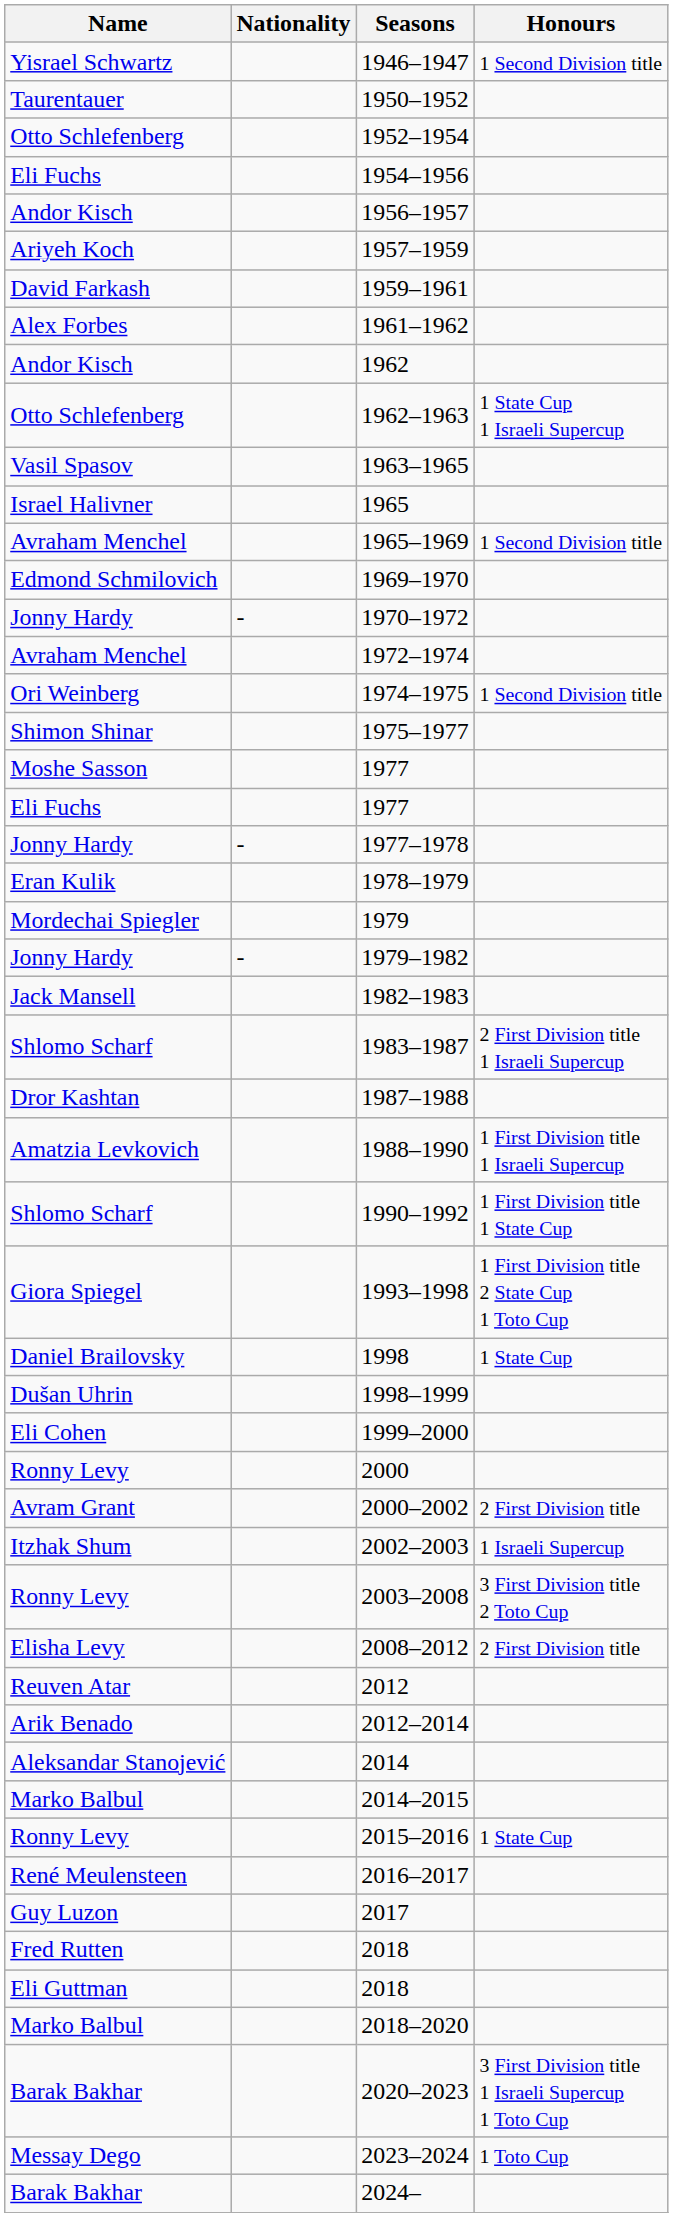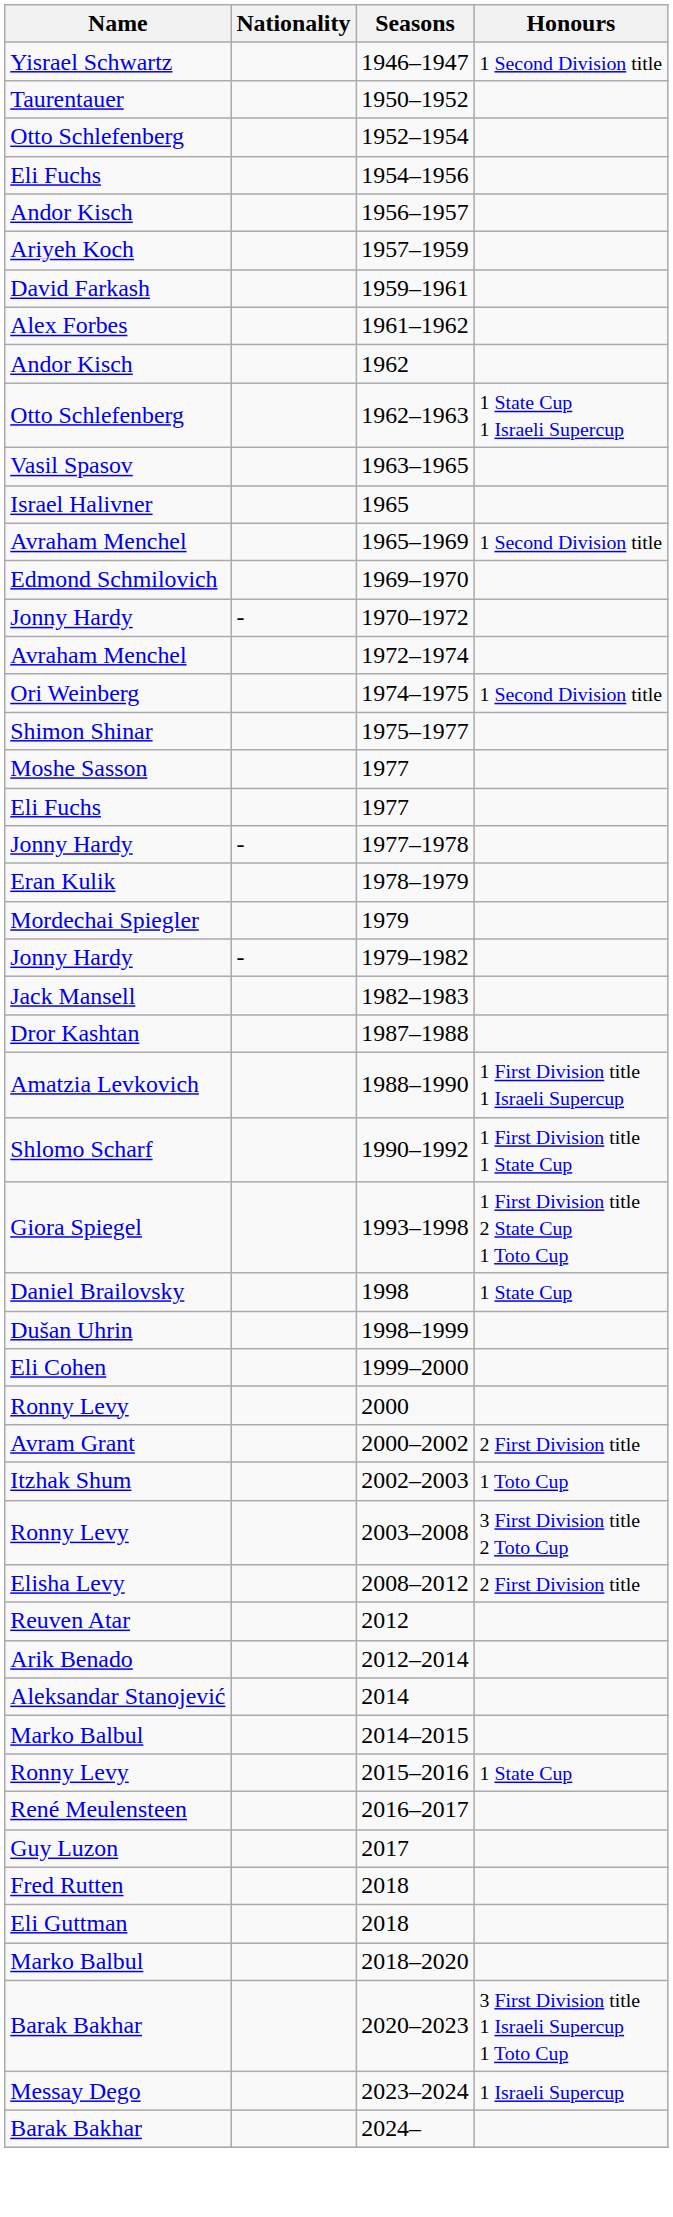 <table class="wikitable">
 <tr>
 <th>Name</th>
 <th>Nationality</th>
 <th>Seasons</th>
 <th>Honours</th>
 </tr>
 <tr>
 <td><a href='#'>Yisrael Schwartz</a></td>
 <td></td>
 <td>1946–1947</td>
 <td><small>1 <a href='#'>Second Division</a> title</small></td>
 </tr>
 <tr>
 <td><a href='#'>Taurentauer</a></td>
 <td></td>
 <td>1950–1952</td>
 <td></td>
 </tr>
 <tr>
 <td><a href='#'>Otto Schlefenberg</a></td>
 <td></td>
 <td>1952–1954</td>
 <td></td>
 </tr>
 <tr>
 <td><a href='#'>Eli Fuchs</a></td>
 <td></td>
 <td>1954–1956</td>
 <td></td>
 </tr>
 <tr>
 <td><a href='#'>Andor Kisch</a></td>
 <td></td>
 <td>1956–1957</td>
 <td></td>
 </tr>
 <tr>
 <td><a href='#'>Ariyeh Koch</a></td>
 <td></td>
 <td>1957–1959</td>
 <td></td>
 </tr>
 <tr>
 <td><a href='#'>David Farkash</a></td>
 <td></td>
 <td>1959–1961</td>
 <td></td>
 </tr>
 <tr>
 <td><a href='#'>Alex Forbes</a></td>
 <td></td>
 <td>1961–1962</td>
 <td></td>
 </tr>
 <tr>
 <td><a href='#'>Andor Kisch</a></td>
 <td></td>
 <td>1962</td>
 <td></td>
 </tr>
 <tr>
 <td><a href='#'>Otto Schlefenberg</a></td>
 <td></td>
 <td>1962–1963</td>
 <td><small>1 <a href='#'>State Cup</a> <br> 1 <a href='#'>Israeli Supercup</a></small></td>
 </tr>
 <tr>
 <td><a href='#'>Vasil Spasov</a></td>
 <td></td>
 <td>1963–1965</td>
 <td></td>
 </tr>
 <tr>
 <td><a href='#'>Israel Halivner</a></td>
 <td></td>
 <td>1965</td>
 <td></td>
 </tr>
 <tr>
 <td><a href='#'>Avraham Menchel</a></td>
 <td></td>
 <td>1965–1969</td>
 <td><small>1 <a href='#'>Second Division</a> title</small></td>
 </tr>
 <tr>
 <td><a href='#'>Edmond Schmilovich</a></td>
 <td></td>
 <td>1969–1970</td>
 <td></td>
 </tr>
 <tr>
 <td><a href='#'>Jonny Hardy</a></td>
 <td> - </td>
 <td>1970–1972</td>
 <td></td>
 </tr>
 <tr>
 <td><a href='#'>Avraham Menchel</a></td>
 <td></td>
 <td>1972–1974</td>
 <td></td>
 </tr>
 <tr>
 <td><a href='#'>Ori Weinberg</a></td>
 <td></td>
 <td>1974–1975</td>
 <td><small>1 <a href='#'>Second Division</a> title</small></td>
 </tr>
 <tr>
 <td><a href='#'>Shimon Shinar</a></td>
 <td></td>
 <td>1975–1977</td>
 <td></td>
 </tr>
 <tr>
 <td><a href='#'>Moshe Sasson</a></td>
 <td></td>
 <td>1977</td>
 <td></td>
 </tr>
 <tr>
 <td><a href='#'>Eli Fuchs</a></td>
 <td></td>
 <td>1977</td>
 <td></td>
 </tr>
 <tr>
 <td><a href='#'>Jonny Hardy</a></td>
 <td> - </td>
 <td>1977–1978</td>
 <td></td>
 </tr>
 <tr>
 <td><a href='#'>Eran Kulik</a></td>
 <td></td>
 <td>1978–1979</td>
 <td></td>
 </tr>
 <tr>
 <td><a href='#'>Mordechai Spiegler</a></td>
 <td></td>
 <td>1979</td>
 <td></td>
 </tr>
 <tr>
 <td><a href='#'>Jonny Hardy</a></td>
 <td> - </td>
 <td>1979–1982</td>
 <td></td>
 </tr>
 <tr>
 <td><a href='#'>Jack Mansell</a></td>
 <td></td>
 <td>1982–1983</td>
 <td></td>
 </tr>
 <tr>
-<td><a href='#'>Shlomo Scharf</a></td>
-<td></td>
-<td>1983–1987</td>
-<td><small>2 <a href='#'>First Division</a> title <br> 1 <a href='#'>Israeli Supercup</a></small></td>
-</tr>
-<tr>
 <td><a href='#'>Dror Kashtan</a></td>
 <td></td>
 <td>1987–1988</td>
 <td></td>
 </tr>
 <tr>
 <td><a href='#'>Amatzia Levkovich</a></td>
 <td></td>
 <td>1988–1990</td>
 <td><small>1 <a href='#'>First Division</a> title <br> 1 <a href='#'>Israeli Supercup</a></small></td>
 </tr>
 <tr>
 <td><a href='#'>Shlomo Scharf</a></td>
 <td></td>
 <td>1990–1992</td>
 <td><small>1 <a href='#'>First Division</a> title <br> 1 <a href='#'>State Cup</a></small></td>
 </tr>
 <tr>
 <td><a href='#'>Giora Spiegel</a></td>
 <td></td>
 <td>1993–1998</td>
 <td><small>1 <a href='#'>First Division</a> title <br> 2 <a href='#'>State Cup</a><br> 1 <a href='#'>Toto Cup</a></small></td>
 </tr>
 <tr>
 <td><a href='#'>Daniel Brailovsky</a></td>
 <td></td>
 <td>1998</td>
 <td><small>1 <a href='#'>State Cup</a></small></td>
 </tr>
 <tr>
 <td><a href='#'>Dušan Uhrin</a></td>
 <td></td>
 <td>1998–1999</td>
 <td></td>
 </tr>
 <tr>
 <td><a href='#'>Eli Cohen</a></td>
 <td></td>
 <td>1999–2000</td>
 <td></td>
 </tr>
 <tr>
 <td><a href='#'>Ronny Levy</a></td>
 <td></td>
 <td>2000</td>
 <td></td>
 </tr>
 <tr>
 <td><a href='#'>Avram Grant</a></td>
 <td></td>
 <td>2000–2002</td>
 <td><small>2 <a href='#'>First Division</a> title</small></td>
 </tr>
 <tr>
 <td><a href='#'>Itzhak Shum</a></td>
 <td></td>
 <td>2002–2003</td>
-<td><small>1 <a href='#'>Israeli Supercup</a></small></td>
+<td><small>1 <a href='#'>Toto Cup</a></small></td>
 </tr>
 <tr>
 <td><a href='#'>Ronny Levy</a></td>
 <td></td>
 <td>2003–2008</td>
 <td><small>3 <a href='#'>First Division</a> title <br> 2 <a href='#'>Toto Cup</a></small></td>
 </tr>
 <tr>
 <td><a href='#'>Elisha Levy</a></td>
 <td></td>
 <td>2008–2012</td>
 <td><small>2 <a href='#'>First Division</a> title</small></td>
 </tr>
 <tr>
 <td><a href='#'>Reuven Atar</a></td>
 <td></td>
 <td>2012</td>
 <td></td>
 </tr>
 <tr>
 <td><a href='#'>Arik Benado</a></td>
 <td></td>
 <td>2012–2014</td>
 <td></td>
 </tr>
 <tr>
 <td><a href='#'>Aleksandar Stanojević</a></td>
 <td></td>
 <td>2014</td>
 <td></td>
 </tr>
 <tr>
 <td><a href='#'>Marko Balbul</a></td>
 <td></td>
 <td>2014–2015</td>
 <td></td>
 </tr>
 <tr>
 <td><a href='#'>Ronny Levy</a></td>
 <td></td>
 <td>2015–2016</td>
 <td><small>1 <a href='#'>State Cup</a></small></td>
 </tr>
 <tr>
 <td><a href='#'>René Meulensteen</a></td>
 <td></td>
 <td>2016–2017</td>
 <td></td>
 </tr>
 <tr>
 <td><a href='#'>Guy Luzon</a></td>
 <td></td>
 <td>2017</td>
 <td></td>
 </tr>
 <tr>
 <td><a href='#'>Fred Rutten</a></td>
 <td></td>
 <td>2018</td>
 <td></td>
 </tr>
 <tr>
 <td><a href='#'>Eli Guttman</a></td>
 <td></td>
 <td>2018</td>
 <td></td>
 </tr>
 <tr>
 <td><a href='#'>Marko Balbul</a></td>
 <td></td>
 <td>2018–2020</td>
 <td></td>
 </tr>
 <tr>
 <td><a href='#'>Barak Bakhar</a></td>
 <td></td>
 <td>2020–2023</td>
 <td><small>3 <a href='#'>First Division</a> title <br> 1 <a href='#'>Israeli Supercup</a> <br> 1 <a href='#'>Toto Cup</a></small></td>
 </tr>
 <tr>
 <td><a href='#'>Messay Dego</a></td>
 <td></td>
 <td>2023–2024</td>
-<td><small>1 <a href='#'>Toto Cup</a></small></td>
+<td><small>1 <a href='#'>Israeli Supercup</a></small></td>
 </tr>
 <tr>
 <td><a href='#'>Barak Bakhar</a></td>
 <td></td>
 <td>2024–</td>
 <td></td>
 </tr>
 <tr>
 </tr>
 </table>
